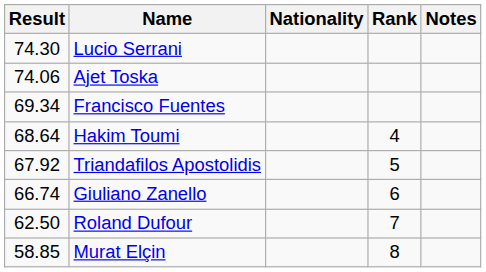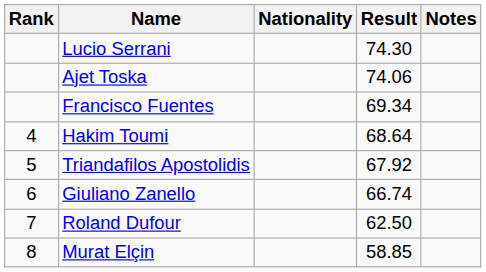 <table class="wikitable sortable" style="text-align:center">
 <tr>
-<th>Result</th>
+<th>Rank</th>
 <th>Name</th>
 <th>Nationality</th>
-<th>Rank</th>
+<th>Result</th>
 <th>Notes</th>
 </tr>
 <tr>
-<td>74.30</td>
+<td></td>
 <td align=left><a href='#'>Lucio Serrani</a></td>
 <td align=left></td>
-<td></td>
+<td>74.30</td>
 <td></td>
 </tr>
 <tr>
-<td>74.06</td>
+<td></td>
 <td align=left><a href='#'>Ajet Toska</a></td>
 <td align=left></td>
-<td></td>
+<td>74.06</td>
 <td></td>
 </tr>
 <tr>
-<td>69.34</td>
+<td></td>
 <td align=left><a href='#'>Francisco Fuentes</a></td>
 <td align=left></td>
-<td></td>
+<td>69.34</td>
 <td></td>
 </tr>
 <tr>
-<td>68.64</td>
+<td>4</td>
 <td align=left><a href='#'>Hakim Toumi</a></td>
 <td align=left></td>
-<td>4</td>
+<td>68.64</td>
 <td></td>
 </tr>
 <tr>
-<td>67.92</td>
+<td>5</td>
 <td align=left><a href='#'>Triandafilos Apostolidis</a></td>
 <td align=left></td>
-<td>5</td>
+<td>67.92</td>
 <td></td>
 </tr>
 <tr>
-<td>66.74</td>
+<td>6</td>
 <td align=left><a href='#'>Giuliano Zanello</a></td>
 <td align=left></td>
-<td>6</td>
+<td>66.74</td>
 <td></td>
 </tr>
 <tr>
-<td>62.50</td>
+<td>7</td>
 <td align=left><a href='#'>Roland Dufour</a></td>
 <td align=left></td>
-<td>7</td>
+<td>62.50</td>
 <td></td>
 </tr>
 <tr>
-<td>58.85</td>
+<td>8</td>
 <td align=left><a href='#'>Murat Elçin</a></td>
 <td align=left></td>
-<td>8</td>
+<td>58.85</td>
 <td></td>
 </tr>
 </table>
